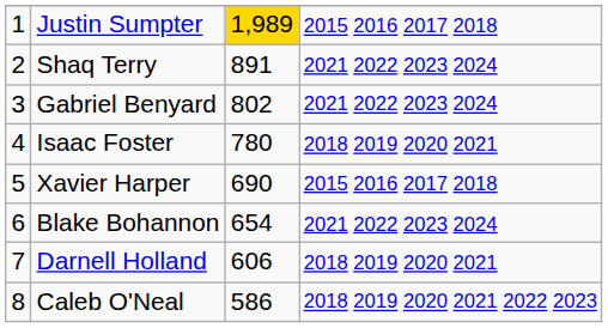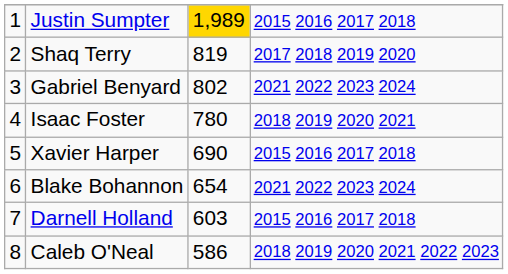 <table class="wikitable">
 <tr>
 </tr>
 <tr>
 <td>1</td>
 <td><a href='#'>Justin Sumpter</a></td>
 <td style="background: gold;">1,989</td>
 <td style="font-size:80%;"><a href='#'>2015</a> <a href='#'>2016</a> <a href='#'>2017</a> <a href='#'>2018</a></td>
 </tr>
 <tr>
 <td>2</td>
 <td>Shaq Terry</td>
-<td>891</td>
-<td style="font-size:80%;"><a href='#'>2021</a> <a href='#'>2022</a> <a href='#'>2023</a> <a href='#'>2024</a></td>
+<td>819</td>
+<td style="font-size:80%;"><a href='#'>2017</a> <a href='#'>2018</a> <a href='#'>2019</a> <a href='#'>2020</a></td>
 </tr>
 <tr>
 <td>3</td>
 <td>Gabriel Benyard</td>
 <td>802</td>
 <td style="font-size:80%;"><a href='#'>2021</a> <a href='#'>2022</a> <a href='#'>2023</a> <a href='#'>2024</a></td>
 </tr>
 <tr>
 <td>4</td>
 <td>Isaac Foster</td>
 <td>780</td>
 <td style="font-size:80%;"><a href='#'>2018</a> <a href='#'>2019</a> <a href='#'>2020</a> <a href='#'>2021</a></td>
 </tr>
 <tr>
 <td>5</td>
 <td>Xavier Harper</td>
 <td>690</td>
 <td style="font-size:80%;"><a href='#'>2015</a> <a href='#'>2016</a> <a href='#'>2017</a> <a href='#'>2018</a></td>
 </tr>
 <tr>
 <td>6</td>
 <td>Blake Bohannon</td>
 <td>654</td>
 <td style="font-size:80%;"><a href='#'>2021</a> <a href='#'>2022</a> <a href='#'>2023</a> <a href='#'>2024</a></td>
 </tr>
 <tr>
 <td>7</td>
 <td><a href='#'>Darnell Holland</a></td>
-<td>606</td>
-<td style="font-size:80%;"><a href='#'>2018</a> <a href='#'>2019</a> <a href='#'>2020</a> <a href='#'>2021</a></td>
+<td>603</td>
+<td style="font-size:80%;"><a href='#'>2015</a> <a href='#'>2016</a> <a href='#'>2017</a> <a href='#'>2018</a></td>
 </tr>
 <tr>
 <td>8</td>
 <td>Caleb O'Neal</td>
 <td>586</td>
 <td style="font-size:80%;"><a href='#'>2018</a> <a href='#'>2019</a> <a href='#'>2020</a> <a href='#'>2021</a> <a href='#'>2022</a> <a href='#'>2023</a></td>
 </tr>
 </table>
